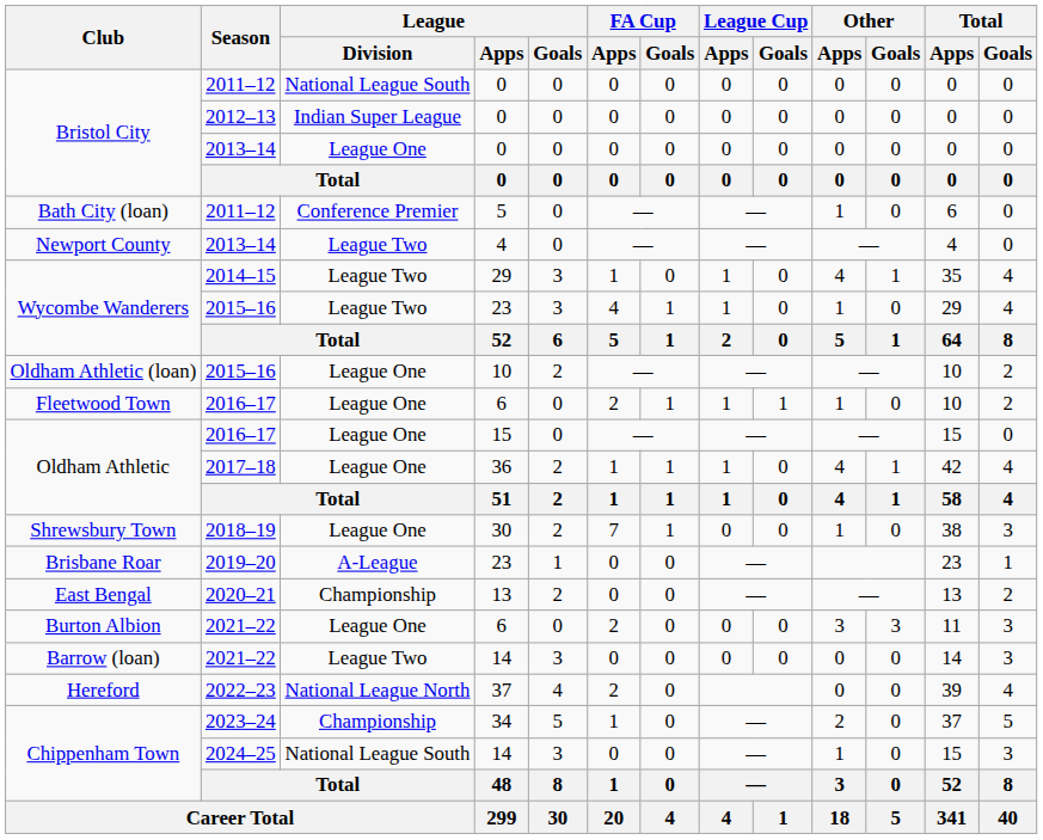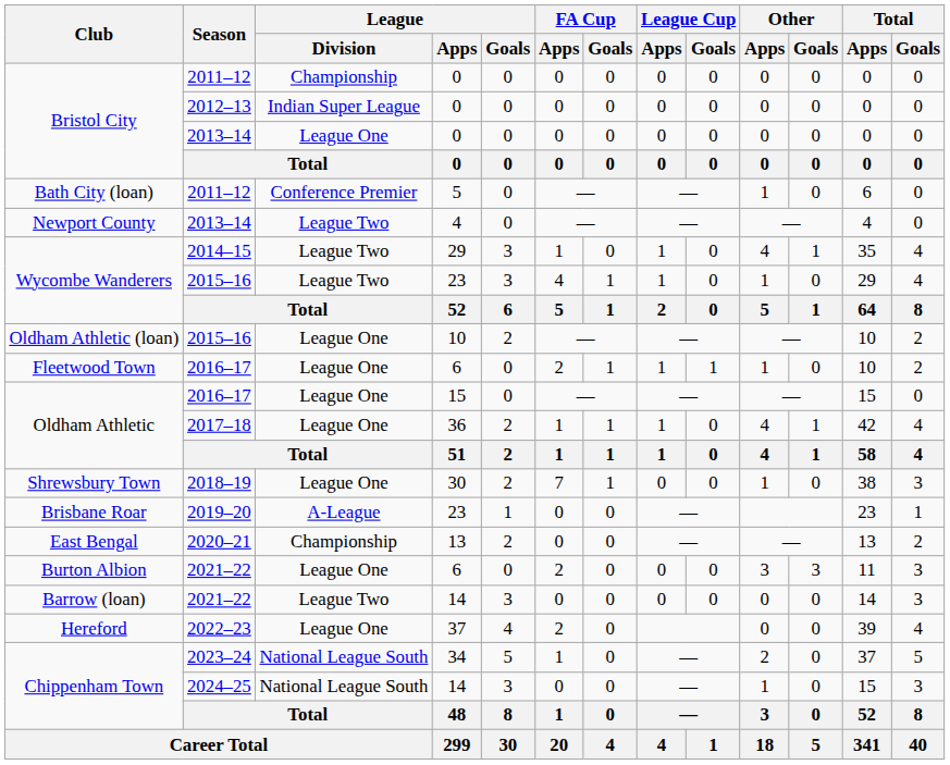 <table class="wikitable" style="text-align:center">
 <tr>
 <th rowspan="2">Club</th>
 <th rowspan="2">Season</th>
 <th colspan="3">League</th>
 <th colspan="2"><a href='#'>FA Cup</a></th>
 <th colspan="2"><a href='#'>League Cup</a></th>
 <th colspan="2">Other</th>
 <th colspan="2">Total</th>
 </tr>
 <tr>
 <th>Division</th>
 <th>Apps</th>
 <th>Goals</th>
 <th>Apps</th>
 <th>Goals</th>
 <th>Apps</th>
 <th>Goals</th>
 <th>Apps</th>
 <th>Goals</th>
 <th>Apps</th>
 <th>Goals</th>
 </tr>
 <tr>
 <td rowspan="4"><a href='#'>Bristol City</a></td>
 <td><a href='#'>2011–12</a></td>
-<td><a href='#'>National League South</a></td>
+<td><a href='#'>Championship</a></td>
 <td>0</td>
 <td>0</td>
 <td>0</td>
 <td>0</td>
 <td>0</td>
 <td>0</td>
 <td>0</td>
 <td>0</td>
 <td>0</td>
 <td>0</td>
 </tr>
 <tr>
 <td><a href='#'>2012–13</a></td>
 <td><a href='#'>Indian Super League</a></td>
 <td>0</td>
 <td>0</td>
 <td>0</td>
 <td>0</td>
 <td>0</td>
 <td>0</td>
 <td>0</td>
 <td>0</td>
 <td>0</td>
 <td>0</td>
 </tr>
 <tr>
 <td><a href='#'>2013–14</a></td>
 <td><a href='#'>League One</a></td>
 <td>0</td>
 <td>0</td>
 <td>0</td>
 <td>0</td>
 <td>0</td>
 <td>0</td>
 <td>0</td>
 <td>0</td>
 <td>0</td>
 <td>0</td>
 </tr>
 <tr>
 <th colspan="2">Total</th>
 <th>0</th>
 <th>0</th>
 <th>0</th>
 <th>0</th>
 <th>0</th>
 <th>0</th>
 <th>0</th>
 <th>0</th>
 <th>0</th>
 <th>0</th>
 </tr>
 <tr>
 <td><a href='#'>Bath City</a> (loan)</td>
 <td><a href='#'>2011–12</a></td>
 <td><a href='#'>Conference Premier</a></td>
 <td>5</td>
 <td>0</td>
 <td colspan="2">—</td>
 <td colspan="2">—</td>
 <td>1</td>
 <td>0</td>
 <td>6</td>
 <td>0</td>
 </tr>
 <tr>
 <td><a href='#'>Newport County</a></td>
 <td><a href='#'>2013–14</a></td>
 <td><a href='#'>League Two</a></td>
 <td>4</td>
 <td>0</td>
 <td colspan="2">—</td>
 <td colspan="2">—</td>
 <td colspan="2">—</td>
 <td>4</td>
 <td>0</td>
 </tr>
 <tr>
 <td rowspan="3"><a href='#'>Wycombe Wanderers</a></td>
 <td><a href='#'>2014–15</a></td>
 <td>League Two</td>
 <td>29</td>
 <td>3</td>
 <td>1</td>
 <td>0</td>
 <td>1</td>
 <td>0</td>
 <td>4</td>
 <td>1</td>
 <td>35</td>
 <td>4</td>
 </tr>
 <tr>
 <td><a href='#'>2015–16</a></td>
 <td>League Two</td>
 <td>23</td>
 <td>3</td>
 <td>4</td>
 <td>1</td>
 <td>1</td>
 <td>0</td>
 <td>1</td>
 <td>0</td>
 <td>29</td>
 <td>4</td>
 </tr>
 <tr>
 <th colspan="2">Total</th>
 <th>52</th>
 <th>6</th>
 <th>5</th>
 <th>1</th>
 <th>2</th>
 <th>0</th>
 <th>5</th>
 <th>1</th>
 <th>64</th>
 <th>8</th>
 </tr>
 <tr>
 <td><a href='#'>Oldham Athletic</a> (loan)</td>
 <td><a href='#'>2015–16</a></td>
 <td>League One</td>
 <td>10</td>
 <td>2</td>
 <td colspan="2">—</td>
 <td colspan="2">—</td>
 <td colspan="2">—</td>
 <td>10</td>
 <td>2</td>
 </tr>
 <tr>
 <td><a href='#'>Fleetwood Town</a></td>
 <td><a href='#'>2016–17</a></td>
 <td>League One</td>
 <td>6</td>
 <td>0</td>
 <td>2</td>
 <td>1</td>
 <td>1</td>
 <td>1</td>
 <td>1</td>
 <td>0</td>
 <td>10</td>
 <td>2</td>
 </tr>
 <tr>
 <td rowspan="3">Oldham Athletic</td>
 <td><a href='#'>2016–17</a></td>
 <td>League One</td>
 <td>15</td>
 <td>0</td>
 <td colspan="2">—</td>
 <td colspan="2">—</td>
 <td colspan="2">—</td>
 <td>15</td>
 <td>0</td>
 </tr>
 <tr>
 <td><a href='#'>2017–18</a></td>
 <td>League One</td>
 <td>36</td>
 <td>2</td>
 <td>1</td>
 <td>1</td>
 <td>1</td>
 <td>0</td>
 <td>4</td>
 <td>1</td>
 <td>42</td>
 <td>4</td>
 </tr>
 <tr>
 <th colspan="2">Total</th>
 <th>51</th>
 <th>2</th>
 <th>1</th>
 <th>1</th>
 <th>1</th>
 <th>0</th>
 <th>4</th>
 <th>1</th>
 <th>58</th>
 <th>4</th>
 </tr>
 <tr>
 <td><a href='#'>Shrewsbury Town</a></td>
 <td><a href='#'>2018–19</a></td>
 <td>League One</td>
 <td>30</td>
 <td>2</td>
 <td>7</td>
 <td>1</td>
 <td>0</td>
 <td>0</td>
 <td>1</td>
 <td>0</td>
 <td>38</td>
 <td>3</td>
 </tr>
 <tr>
 <td><a href='#'>Brisbane Roar</a></td>
 <td><a href='#'>2019–20</a></td>
 <td><a href='#'>A-League</a></td>
 <td>23</td>
 <td>1</td>
 <td>0</td>
 <td>0</td>
 <td colspan="2">—</td>
 <td colspan="2"></td>
 <td>23</td>
 <td>1</td>
 </tr>
 <tr>
 <td><a href='#'>East Bengal</a></td>
 <td><a href='#'>2020–21</a></td>
 <td>Championship</td>
 <td>13</td>
 <td>2</td>
 <td>0</td>
 <td>0</td>
 <td colspan="2">—</td>
 <td colspan="2">—</td>
 <td>13</td>
 <td>2</td>
 </tr>
 <tr>
 <td><a href='#'>Burton Albion</a></td>
 <td><a href='#'>2021–22</a></td>
 <td>League One</td>
 <td>6</td>
 <td>0</td>
 <td>2</td>
 <td>0</td>
 <td>0</td>
 <td>0</td>
 <td>3</td>
 <td>3</td>
 <td>11</td>
 <td>3</td>
 </tr>
 <tr>
 <td><a href='#'>Barrow</a> (loan)</td>
 <td><a href='#'>2021–22</a></td>
 <td>League Two</td>
 <td>14</td>
 <td>3</td>
 <td>0</td>
 <td>0</td>
 <td>0</td>
 <td>0</td>
 <td>0</td>
 <td>0</td>
 <td>14</td>
 <td>3</td>
 </tr>
 <tr>
 <td><a href='#'>Hereford</a></td>
 <td><a href='#'>2022–23</a></td>
-<td><a href='#'>National League North</a></td>
+<td>League One</td>
 <td>37</td>
 <td>4</td>
 <td>2</td>
 <td>0</td>
 <td colspan="2"></td>
 <td>0</td>
 <td>0</td>
 <td>39</td>
 <td>4</td>
 </tr>
 <tr>
 <td rowspan="3"><a href='#'>Chippenham Town</a></td>
 <td><a href='#'>2023–24</a></td>
-<td><a href='#'>Championship</a></td>
+<td><a href='#'>National League South</a></td>
 <td>34</td>
 <td>5</td>
 <td>1</td>
 <td>0</td>
 <td colspan="2">—</td>
 <td>2</td>
 <td>0</td>
 <td>37</td>
 <td>5</td>
 </tr>
 <tr>
 <td><a href='#'>2024–25</a></td>
 <td>National League South</td>
 <td>14</td>
 <td>3</td>
 <td>0</td>
 <td>0</td>
 <td colspan="2">—</td>
 <td>1</td>
 <td>0</td>
 <td>15</td>
 <td>3</td>
 </tr>
 <tr>
 <th colspan="2">Total</th>
 <th>48</th>
 <th>8</th>
 <th>1</th>
 <th>0</th>
 <th colspan="2">—</th>
 <th>3</th>
 <th>0</th>
 <th>52</th>
 <th>8</th>
 </tr>
 <tr>
 <th colspan="3">Career Total</th>
 <th>299</th>
 <th>30</th>
 <th>20</th>
 <th>4</th>
 <th>4</th>
 <th>1</th>
 <th>18</th>
 <th>5</th>
 <th>341</th>
 <th>40</th>
 </tr>
 </table>
